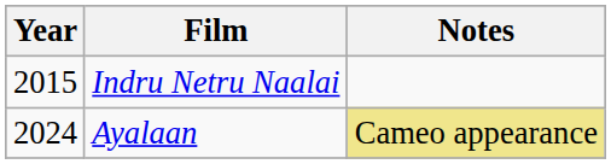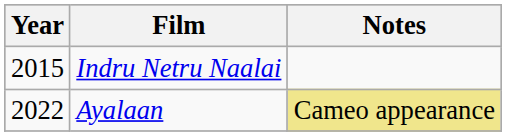 <table class="wikitable">
 <tr>
 <th>Year</th>
 <th>Film</th>
 <th>Notes</th>
 </tr>
 <tr>
 <td>2015</td>
 <td><em><a href='#'>Indru Netru Naalai</a></em></td>
 <td></td>
 </tr>
 <tr>
-<td>2024</td>
+<td>2022</td>
 <td><em><a href='#'>Ayalaan</a></em></td>
 <td style="background: khaki;">Cameo appearance</td>
 </tr>
 </table>
